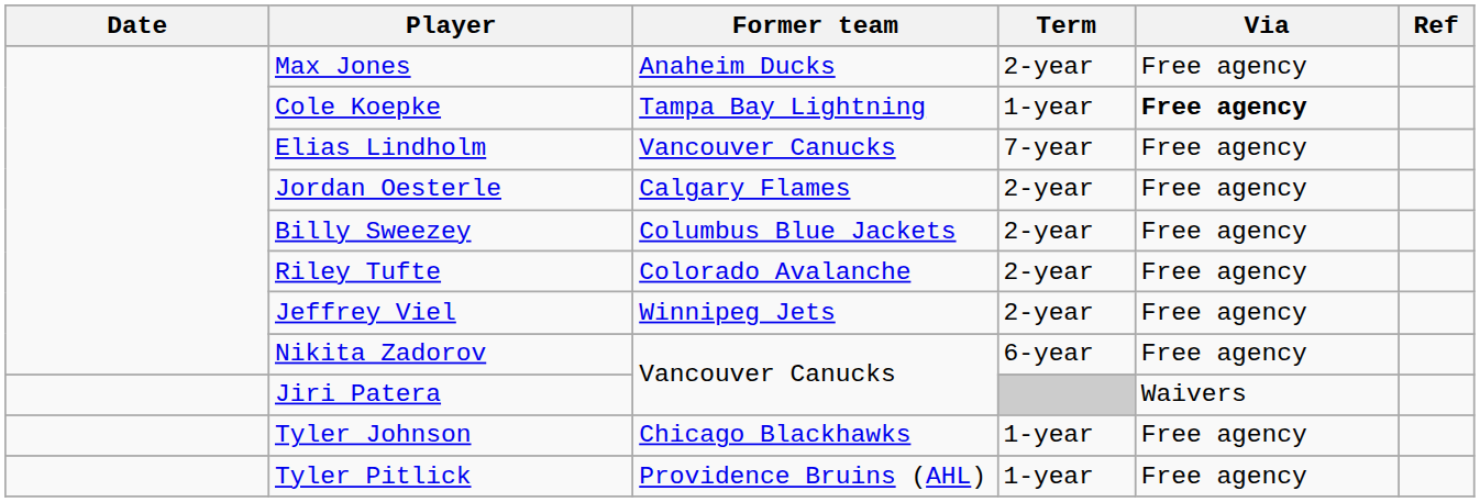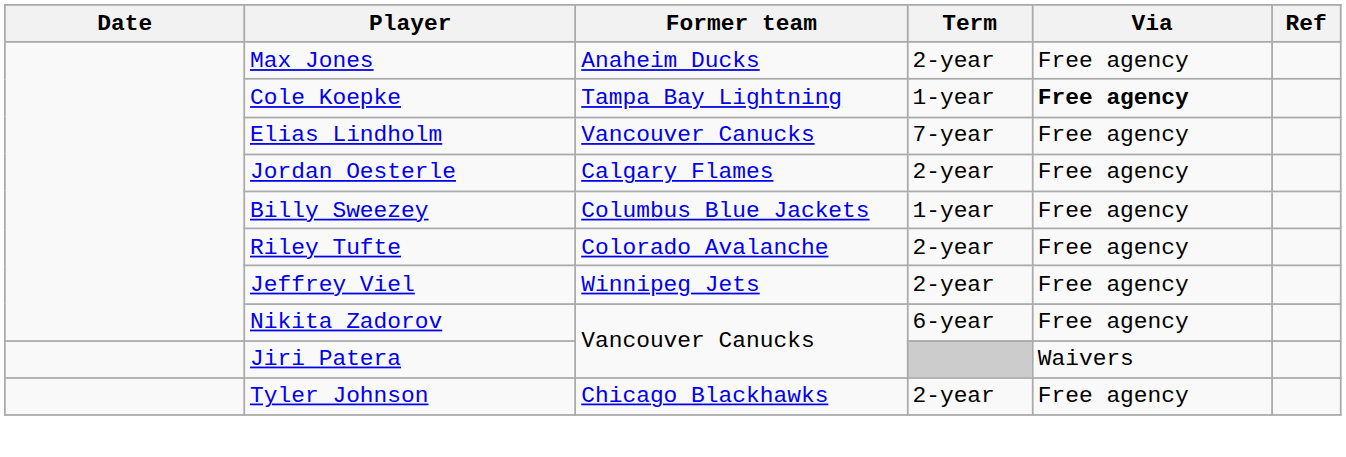 <table class="wikitable">
 <tr style="background:#ddd; text-align:center;">
 <th style="width: 10em;">Date</th>
 <th style="width: 14em;">Player</th>
 <th style="width: 14em;">Former team</th>
 <th style="min-width: 5em;">Term</th>
 <th style="width: 10em;">Via</th>
 <th style="width: 2.5em;">Ref</th>
 </tr>
 <tr>
 <td rowspan="8"></td>
 <td><a href='#'>Max Jones</a></td>
 <td><a href='#'>Anaheim Ducks</a></td>
 <td>2-year</td>
 <td>Free agency</td>
 <td></td>
 </tr>
 <tr>
 <td><a href='#'>Cole Koepke</a></td>
 <td><a href='#'>Tampa Bay Lightning</a></td>
 <td>1-year</td>
 <td><strong>Free agency</strong></td>
 <td></td>
 </tr>
 <tr>
 <td><a href='#'>Elias Lindholm</a></td>
 <td><a href='#'>Vancouver Canucks</a></td>
 <td>7-year</td>
 <td>Free agency</td>
 <td></td>
 </tr>
 <tr>
 <td><a href='#'>Jordan Oesterle</a></td>
 <td><a href='#'>Calgary Flames</a></td>
 <td>2-year</td>
 <td>Free agency</td>
 <td></td>
 </tr>
 <tr>
 <td><a href='#'>Billy Sweezey</a></td>
 <td><a href='#'>Columbus Blue Jackets</a></td>
-<td>2-year</td>
+<td>1-year</td>
 <td>Free agency</td>
 <td></td>
 </tr>
 <tr>
 <td><a href='#'>Riley Tufte</a></td>
 <td><a href='#'>Colorado Avalanche</a></td>
 <td>2-year</td>
 <td>Free agency</td>
 <td></td>
 </tr>
 <tr>
 <td><a href='#'>Jeffrey Viel</a></td>
 <td><a href='#'>Winnipeg Jets</a></td>
 <td>2-year</td>
 <td>Free agency</td>
 <td></td>
 </tr>
 <tr>
 <td><a href='#'>Nikita Zadorov</a></td>
 <td rowspan=2>Vancouver Canucks</td>
 <td>6-year</td>
 <td>Free agency</td>
 <td></td>
 </tr>
 <tr>
 <td></td>
 <td><a href='#'>Jiri Patera</a></td>
 <td style="background:#ccc;"></td>
 <td>Waivers</td>
 <td></td>
 </tr>
 <tr>
 <td></td>
 <td><a href='#'>Tyler Johnson</a></td>
 <td><a href='#'>Chicago Blackhawks</a></td>
-<td>1-year</td>
-<td>Free agency</td>
-<td></td>
-</tr>
-<tr>
-<td></td>
-<td><a href='#'>Tyler Pitlick</a></td>
-<td><a href='#'>Providence Bruins</a> (<a href='#'>AHL</a>)</td>
-<td>1-year</td>
+<td>2-year</td>
 <td>Free agency</td>
 <td></td>
 </tr>
 </table>
